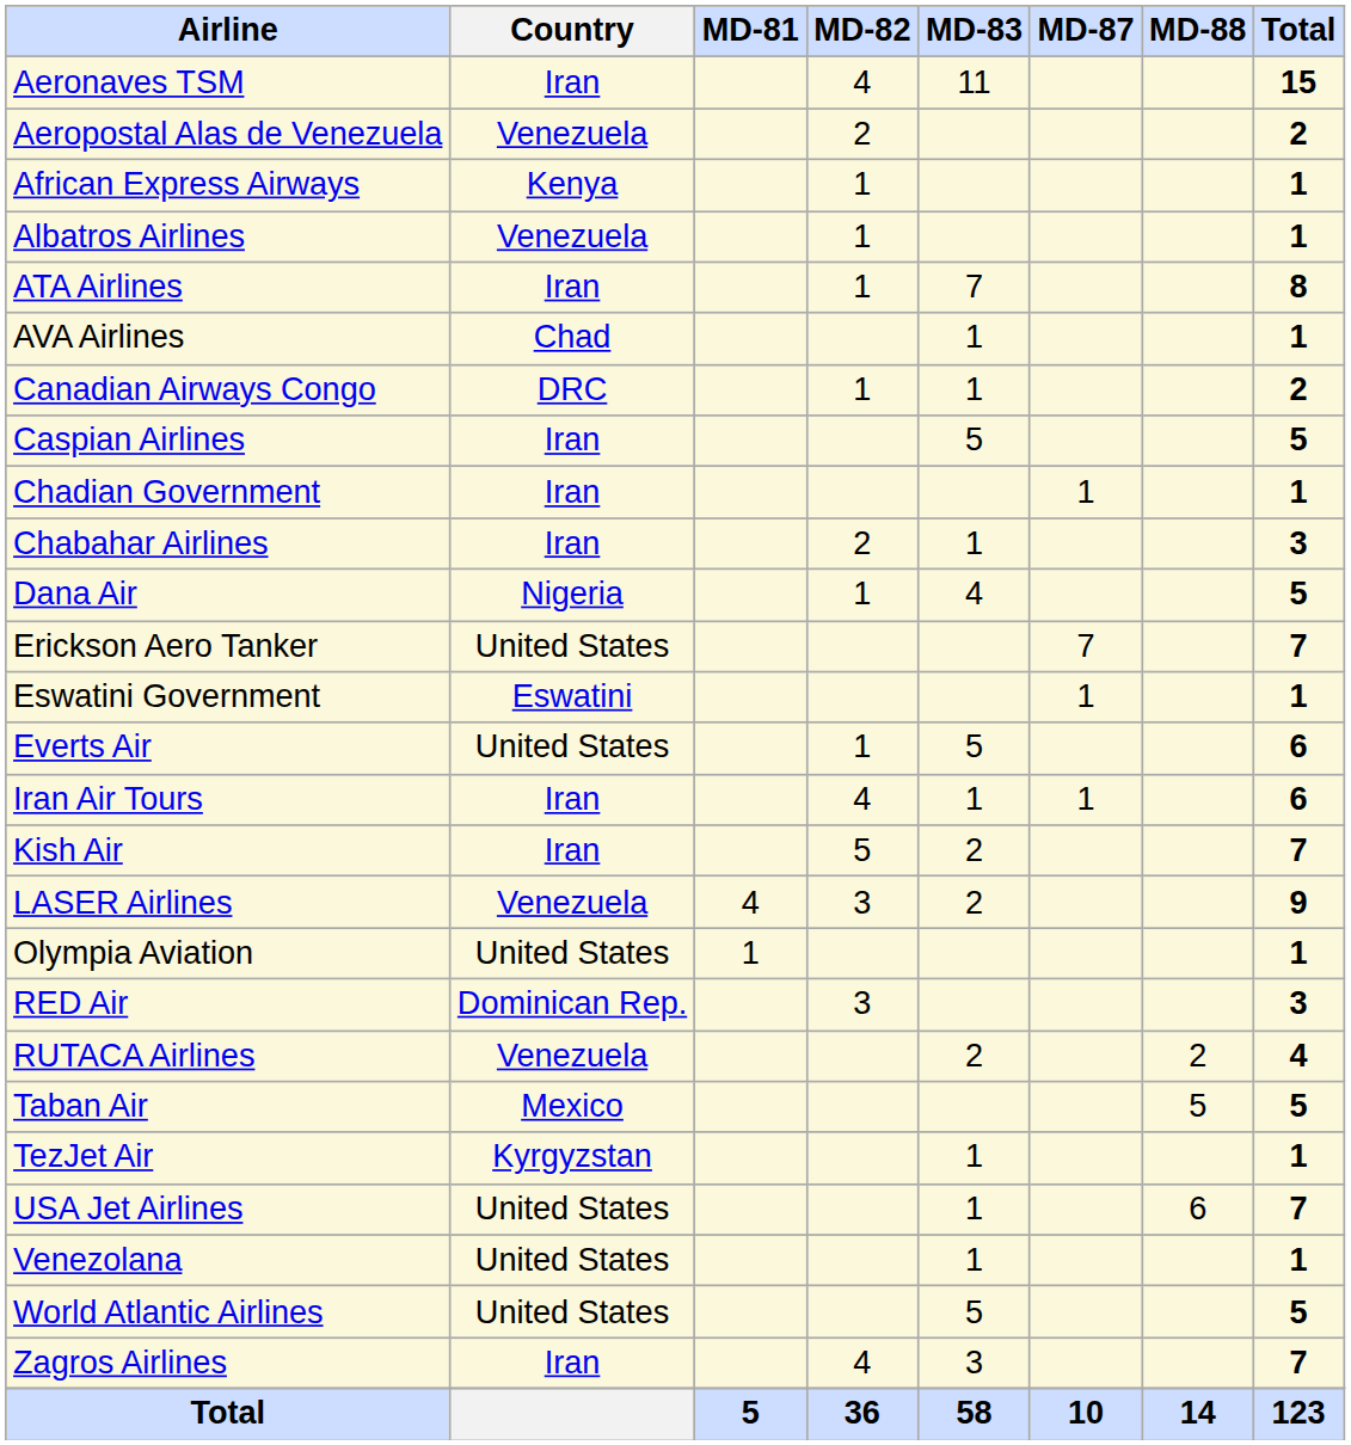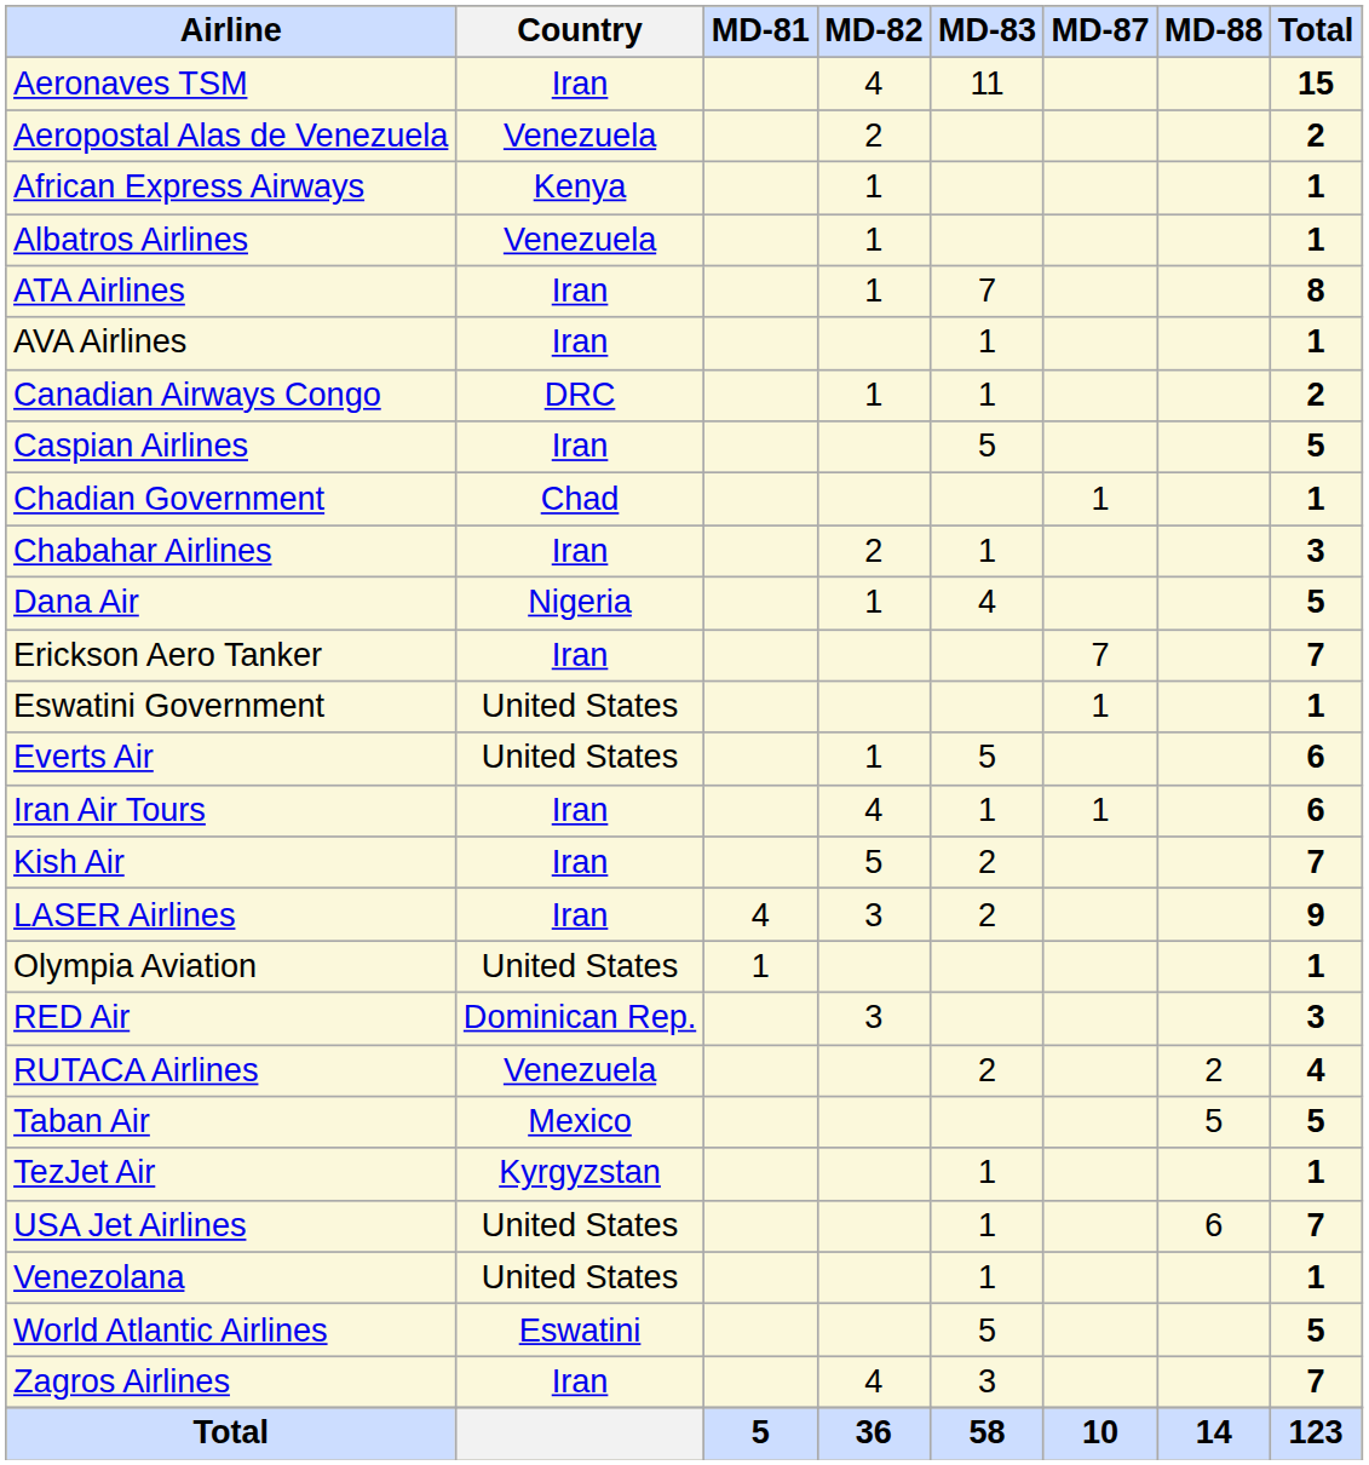 <table class="wikitable sortable" style="text-align:center; background-color:#fbf8db">
 <tr>
 <th style="background-color:#ccddff">Airline</th>
 <th>Country</th>
 <th style="background-color:#ccddff">MD-81</th>
 <th style="background-color:#ccddff">MD-82</th>
 <th style="background-color:#ccddff">MD-83</th>
 <th style="background-color:#ccddff">MD-87</th>
 <th style="background-color:#ccddff">MD-88</th>
 <th style="background-color:#ccddff">Total</th>
 </tr>
 <tr>
 <td align="left"><a href='#'>Aeronaves TSM</a></td>
 <td><a href='#'>Iran</a></td>
 <td></td>
 <td>4</td>
 <td>11</td>
 <td></td>
 <td></td>
 <td><strong>15</strong></td>
 </tr>
 <tr>
 <td align="left"><a href='#'>Aeropostal Alas de Venezuela</a></td>
 <td><a href='#'>Venezuela</a></td>
 <td></td>
 <td>2</td>
 <td></td>
 <td></td>
 <td></td>
 <td><strong>2</strong></td>
 </tr>
 <tr>
 <td align="left"><a href='#'>African Express Airways</a></td>
 <td><a href='#'>Kenya</a></td>
 <td></td>
 <td>1</td>
 <td></td>
 <td></td>
 <td></td>
 <td><strong>1</strong></td>
 </tr>
 <tr>
 <td align="left"><a href='#'>Albatros Airlines</a></td>
 <td><a href='#'>Venezuela</a></td>
 <td></td>
 <td>1</td>
 <td></td>
 <td></td>
 <td></td>
 <td><strong>1</strong></td>
 </tr>
 <tr>
 <td align="left"><a href='#'>ATA Airlines</a></td>
 <td><a href='#'>Iran</a></td>
 <td></td>
 <td>1</td>
 <td>7</td>
 <td></td>
 <td></td>
 <td><strong>8</strong></td>
 </tr>
 <tr>
 <td align="left">AVA Airlines</td>
-<td><a href='#'>Chad</a></td>
+<td><a href='#'>Iran</a></td>
 <td></td>
 <td></td>
 <td>1</td>
 <td></td>
 <td></td>
 <td><strong>1</strong></td>
 </tr>
 <tr>
 <td align="left"><a href='#'>Canadian Airways Congo</a></td>
 <td><a href='#'>DRC</a></td>
 <td></td>
 <td>1</td>
 <td>1</td>
 <td></td>
 <td></td>
 <td><strong>2</strong></td>
 </tr>
 <tr>
 <td align="left"><a href='#'>Caspian Airlines</a></td>
 <td><a href='#'>Iran</a></td>
 <td></td>
 <td></td>
 <td>5</td>
 <td></td>
 <td></td>
 <td><strong>5</strong></td>
 </tr>
 <tr>
 <td align="left"><a href='#'>Chadian Government</a></td>
-<td><a href='#'>Iran</a></td>
+<td><a href='#'>Chad</a></td>
 <td></td>
 <td></td>
 <td></td>
 <td>1</td>
 <td></td>
 <td><strong>1</strong></td>
 </tr>
 <tr>
 <td align="left"><a href='#'>Chabahar Airlines</a></td>
 <td><a href='#'>Iran</a></td>
 <td></td>
 <td>2</td>
 <td>1</td>
 <td></td>
 <td></td>
 <td><strong>3</strong></td>
 </tr>
 <tr>
 <td align="left"><a href='#'>Dana Air</a></td>
 <td><a href='#'>Nigeria</a></td>
 <td></td>
 <td>1</td>
 <td>4</td>
 <td></td>
 <td></td>
 <td><strong>5</strong></td>
 </tr>
 <tr>
 <td align="left">Erickson Aero Tanker</td>
-<td>United States</td>
+<td><a href='#'>Iran</a></td>
 <td></td>
 <td></td>
 <td></td>
 <td>7</td>
 <td></td>
 <td><strong>7</strong></td>
 </tr>
 <tr>
 <td align="left">Eswatini Government</td>
-<td><a href='#'>Eswatini</a></td>
+<td>United States</td>
 <td></td>
 <td></td>
 <td></td>
 <td>1</td>
 <td></td>
 <td><strong>1</strong></td>
 </tr>
 <tr>
 <td align="left"><a href='#'>Everts Air</a></td>
 <td>United States</td>
 <td></td>
 <td>1</td>
 <td>5</td>
 <td></td>
 <td></td>
 <td><strong>6</strong></td>
 </tr>
 <tr>
 <td align="left"><a href='#'>Iran Air Tours</a></td>
 <td><a href='#'>Iran</a></td>
 <td></td>
 <td>4</td>
 <td>1</td>
 <td>1</td>
 <td></td>
 <td><strong>6</strong></td>
 </tr>
 <tr>
 <td align="left"><a href='#'>Kish Air</a></td>
 <td><a href='#'>Iran</a></td>
 <td></td>
 <td>5</td>
 <td>2</td>
 <td></td>
 <td></td>
 <td><strong>7</strong></td>
 </tr>
 <tr>
 <td align="left"><a href='#'>LASER Airlines</a></td>
-<td><a href='#'>Venezuela</a></td>
+<td><a href='#'>Iran</a></td>
 <td>4</td>
 <td>3</td>
 <td>2</td>
 <td></td>
 <td></td>
 <td><strong>9</strong></td>
 </tr>
 <tr>
 <td align="left">Olympia Aviation</td>
 <td>United States</td>
 <td>1</td>
 <td></td>
 <td></td>
 <td></td>
 <td></td>
 <td><strong>1</strong></td>
 </tr>
 <tr>
 <td align="left"><a href='#'>RED Air</a></td>
 <td><a href='#'>Dominican Rep.</a></td>
 <td></td>
 <td>3</td>
 <td></td>
 <td></td>
 <td></td>
 <td><strong>3</strong></td>
 </tr>
 <tr>
 <td align="left"><a href='#'>RUTACA Airlines</a></td>
 <td><a href='#'>Venezuela</a></td>
 <td></td>
 <td></td>
 <td>2</td>
 <td></td>
 <td>2</td>
 <td><strong>4</strong></td>
 </tr>
 <tr>
 <td align="left"><a href='#'>Taban Air</a></td>
 <td><a href='#'>Mexico</a></td>
 <td></td>
 <td></td>
 <td></td>
 <td></td>
 <td>5</td>
 <td><strong>5</strong></td>
 </tr>
 <tr>
 <td align="left"><a href='#'>TezJet Air</a></td>
 <td><a href='#'>Kyrgyzstan</a></td>
 <td></td>
 <td></td>
 <td>1</td>
 <td></td>
 <td></td>
 <td><strong>1</strong></td>
 </tr>
 <tr>
 <td align="left"><a href='#'>USA Jet Airlines</a></td>
 <td>United States</td>
 <td></td>
 <td></td>
 <td>1</td>
 <td></td>
 <td>6</td>
 <td><strong>7</strong></td>
 </tr>
 <tr>
 <td align="left"><a href='#'>Venezolana</a></td>
 <td>United States</td>
 <td></td>
 <td></td>
 <td>1</td>
 <td></td>
 <td></td>
 <td><strong>1</strong></td>
 </tr>
 <tr>
 <td align="left"><a href='#'>World Atlantic Airlines</a></td>
-<td>United States</td>
+<td><a href='#'>Eswatini</a></td>
 <td></td>
 <td></td>
 <td>5</td>
 <td></td>
 <td></td>
 <td><strong>5</strong></td>
 </tr>
 <tr>
 <td align="left"><a href='#'>Zagros Airlines</a></td>
 <td><a href='#'>Iran</a></td>
 <td></td>
 <td>4</td>
 <td>3</td>
 <td></td>
 <td></td>
 <td><strong>7</strong></td>
 </tr>
 <tr>
 </tr>
 <tr class="sortbottom">
 <th style="background-color:#ccddff">Total</th>
 <th></th>
 <th style="background-color:#ccddff">5</th>
 <th style="background-color:#ccddff">36</th>
 <th style="background-color:#ccddff">58</th>
 <th style="background-color:#ccddff">10</th>
 <th style="background-color:#ccddff">14</th>
 <th style="background-color:#ccddff">123</th>
 </tr>
 </table>
